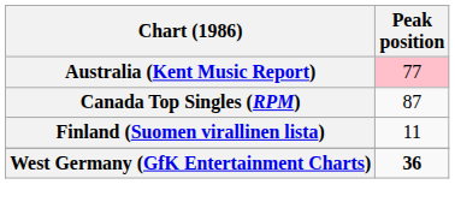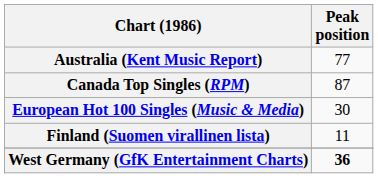 <table class="wikitable sortable plainrowheaders" style="text-align:center">
 <tr>
 <th scope="col">Chart (1986)</th>
 <th scope="col">Peak<br>position</th>
 </tr>
 <tr>
 <th scope="row">Australia (<a href='#'>Kent Music Report</a>)</th>
-<td style="background: pink;">77</td>
+<td>77</td>
 </tr>
 <tr>
 <th scope="row">Canada Top Singles (<em><a href='#'>RPM</a></em>)</th>
 <td>87</td>
+</tr>
+<tr>
+<th scope="row"><a href='#'>European Hot 100 Singles</a> (<em><a href='#'>Music & Media</a></em>)</th>
+<td>30</td>
 </tr>
 <tr>
 <th scope="row">Finland (<a href='#'>Suomen virallinen lista</a>)</th>
 <td>11</td>
 </tr>
 <tr>
 </tr>
 <tr>
 </tr>
 <tr>
 </tr>
 <tr>
 </tr>
 <tr>
 </tr>
 <tr>
 <th scope="row">West Germany (<a href='#'>GfK Entertainment Charts</a>)</th>
 <td><strong>36</strong></td>
 </tr>
 </table>
